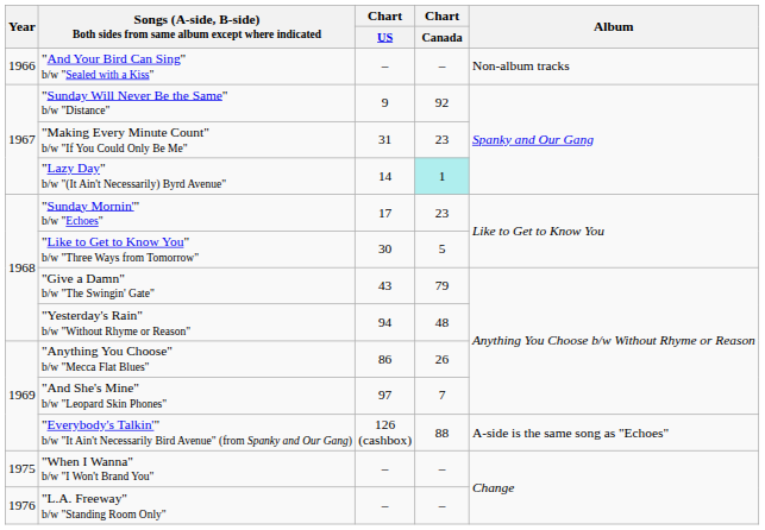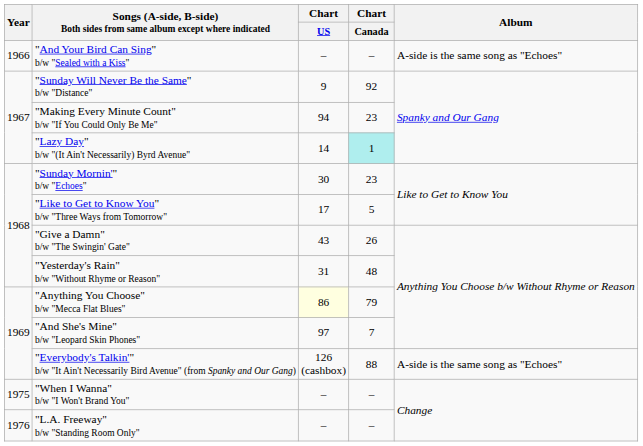 <table class="wikitable">
 <tr>
 <th rowspan="2">Year</th>
 <th rowspan="2">Songs (A-side, B-side)<br><small>Both sides from same album except where indicated</small></th>
 <th>Chart</th>
 <th>Chart</th>
 <th rowspan="2">Album</th>
 </tr>
 <tr>
 <th style="width:4em;font-size:90%;line-height:1.3;vertical-align:top"><a href='#'>US</a></th>
 <th style="width:4em;font-size:90%;line-height:1.3;vertical-align:top">Canada</th>
 </tr>
 <tr>
 <td>1966</td>
 <td>"<a href='#'>And Your Bird Can Sing</a>"<br><small>b/w "<a href='#'>Sealed with a Kiss</a>"</small></td>
 <td style="text-align:center;">–</td>
 <td style="text-align:center;">–</td>
-<td>Non-album tracks</td>
+<td>A-side is the same song as "Echoes"</td>
 </tr>
 <tr>
 <td rowspan="3">1967</td>
 <td>"<a href='#'>Sunday Will Never Be the Same</a>"<br><small>b/w "Distance"</small></td>
 <td style="text-align:center;">9</td>
 <td style="text-align:center;">92</td>
 <td rowspan=3><em><a href='#'>Spanky and Our Gang</a></em></td>
 </tr>
 <tr>
 <td>"Making Every Minute Count"<br><small>b/w "If You Could Only Be Me"</small></td>
-<td style="text-align:center;">31</td>
+<td style="text-align:center;">94</td>
 <td style="text-align:center;">23</td>
 </tr>
 <tr>
 <td>"<a href='#'>Lazy Day</a>"<br><small>b/w "(It Ain't Necessarily) Byrd Avenue"</small></td>
 <td style="text-align:center;">14</td>
 <td style="background: paleturquoise; text-align:center;">1</td>
 </tr>
 <tr>
 <td rowspan="4">1968</td>
 <td>"<a href='#'>Sunday Mornin'</a>"<br><small>b/w "<a href='#'>Echoes</a>"</small></td>
-<td style="text-align:center;">17</td>
+<td style="text-align:center;">30</td>
 <td style="text-align:center;">23</td>
 <td rowspan=2><em>Like to Get to Know You</em></td>
 </tr>
 <tr>
 <td>"<a href='#'>Like to Get to Know You</a>"<br><small>b/w "Three Ways from Tomorrow"</small></td>
-<td style="text-align:center;">30</td>
+<td style="text-align:center;">17</td>
 <td style="text-align:center;">5</td>
 </tr>
 <tr>
 <td>"Give a Damn"<br><small>b/w "The Swingin' Gate"</small></td>
 <td style="text-align:center;">43</td>
-<td style="text-align:center;">79</td>
+<td style="text-align:center;">26</td>
 <td rowspan=4><em>Anything You Choose b/w Without Rhyme or Reason</em></td>
 </tr>
 <tr>
 <td>"Yesterday's Rain"<br><small>b/w "Without Rhyme or Reason"</small></td>
-<td style="text-align:center;">94</td>
+<td style="text-align:center;">31</td>
 <td style="text-align:center;">48</td>
 </tr>
 <tr>
 <td rowspan="3">1969</td>
 <td>"Anything You Choose"<br><small>b/w "Mecca Flat Blues"</small></td>
-<td style="text-align:center;">86</td>
-<td style="text-align:center;">26</td>
+<td style="background: lightyellow; text-align:center;">86</td>
+<td style="text-align:center;">79</td>
 </tr>
 <tr>
 <td>"And She's Mine"<br><small>b/w "Leopard Skin Phones"</small></td>
 <td style="text-align:center;">97</td>
 <td style="text-align:center;">7</td>
 </tr>
 <tr>
 <td>"<a href='#'>Everybody's Talkin'</a>"<br><small>b/w "It Ain't Necessarily Bird Avenue" (from <em>Spanky and Our Gang</em>)</small></td>
 <td style="text-align:center;">126 (cashbox)</td>
 <td style="text-align:center;">88</td>
 <td>A-side is the same song as "Echoes"</td>
 </tr>
 <tr>
 <td>1975</td>
 <td>"When I Wanna"<br><small>b/w "I Won't Brand You"</small></td>
 <td style="text-align:center;">–</td>
 <td style="text-align:center;">–</td>
 <td rowspan="2"><em>Change</em></td>
 </tr>
 <tr>
 <td>1976</td>
 <td>"L.A. Freeway"<br><small>b/w "Standing Room Only"</small></td>
 <td style="text-align:center;">–</td>
 <td style="text-align:center;">–</td>
 </tr>
 </table>
